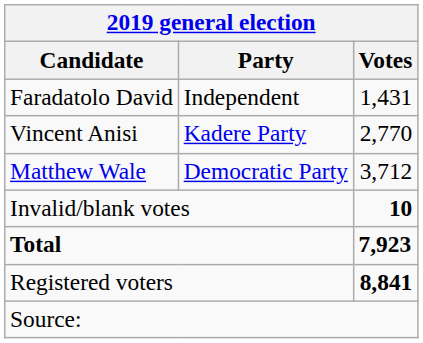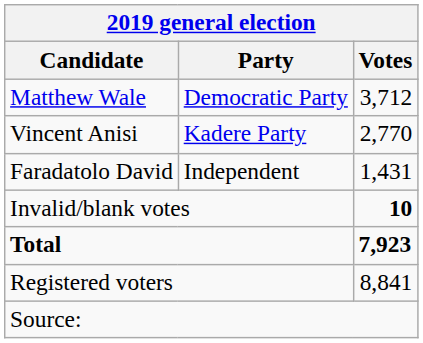 <table class="wikitable" style="text-align:left">
 <tr>
 <th colspan="3"><a href='#'>2019 general election</a></th>
 </tr>
 <tr>
 <th>Candidate</th>
 <th>Party</th>
 <th>Votes</th>
 </tr>
 <tr>
-<td>Faradatolo David</td>
-<td>Independent</td>
-<td align="right">1,431</td>
+<td><a href='#'>Matthew Wale</a></td>
+<td><a href='#'>Democratic Party</a></td>
+<td align="right">3,712</td>
 </tr>
 <tr>
 <td>Vincent Anisi</td>
 <td><a href='#'>Kadere Party</a></td>
 <td align="right">2,770</td>
 </tr>
 <tr>
-<td><a href='#'>Matthew Wale</a></td>
-<td><a href='#'>Democratic Party</a></td>
-<td align="right">3,712</td>
+<td>Faradatolo David</td>
+<td>Independent</td>
+<td align="right">1,431</td>
 </tr>
 <tr>
 <td colspan="2">Invalid/blank votes</td>
 <td align="right"><strong>10</strong></td>
 </tr>
 <tr>
 <td colspan="2"><strong>Total</strong></td>
 <td><strong>7,923</strong></td>
 </tr>
 <tr>
 <td colspan="2">Registered voters</td>
-<td align="right"><strong>8,841</strong></td>
+<td align="right">8,841</td>
 </tr>
 <tr>
 <td colspan="3">Source: </td>
 </tr>
 </table>
